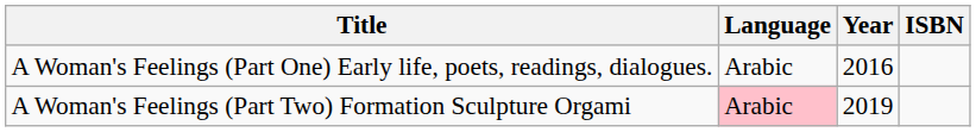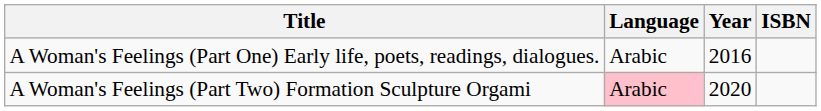 <table class="wikitable">
 <tr>
 <th>Title</th>
 <th>Language</th>
 <th>Year</th>
 <th>ISBN</th>
 </tr>
 <tr>
 <td>A Woman's Feelings (Part One) Early life, poets, readings, dialogues.</td>
 <td>Arabic</td>
 <td>2016</td>
 <td></td>
 </tr>
 <tr>
 <td>A Woman's Feelings (Part Two) Formation Sculpture Orgami</td>
 <td style="background: pink;">Arabic</td>
-<td>2019</td>
+<td>2020</td>
 <td></td>
 </tr>
 </table>
